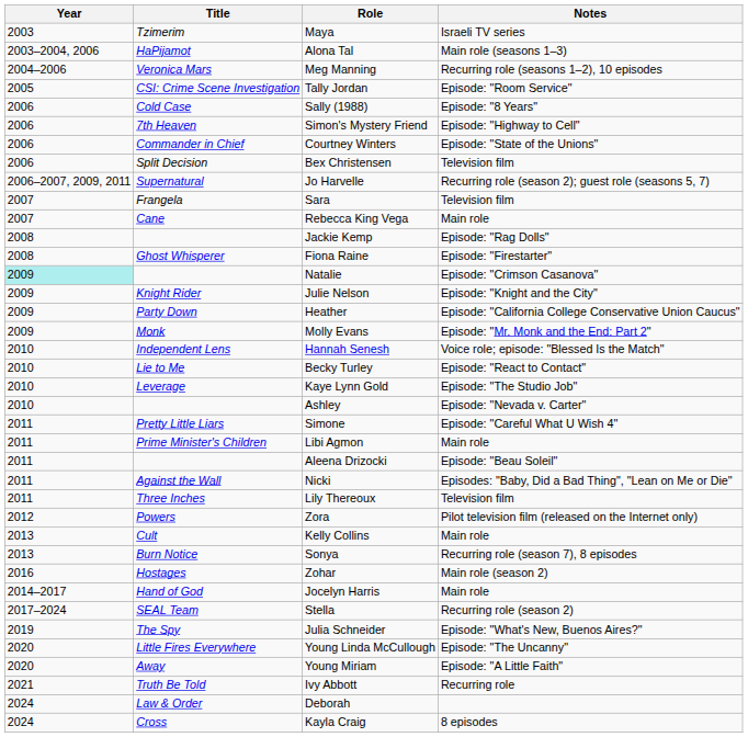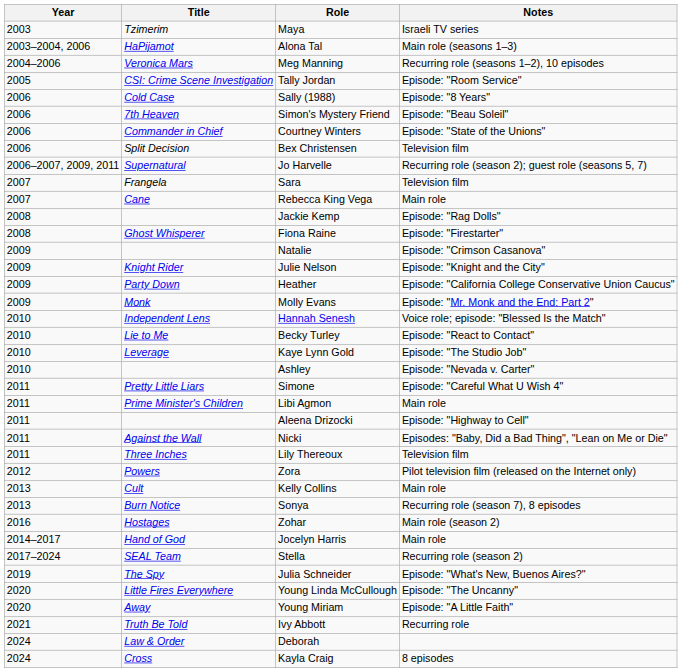 <table class="wikitable sortable">
 <tr>
 <th>Year</th>
 <th>Title</th>
 <th>Role</th>
 <th class="unsortable">Notes</th>
 </tr>
 <tr>
 <td>2003</td>
 <td><em>Tzimerim</em></td>
 <td>Maya</td>
 <td>Israeli TV series</td>
 </tr>
 <tr>
 <td>2003–2004, 2006</td>
 <td><em><a href='#'>HaPijamot</a></em></td>
 <td>Alona Tal</td>
 <td>Main role (seasons 1–3)</td>
 </tr>
 <tr>
 <td>2004–2006</td>
 <td><em><a href='#'>Veronica Mars</a></em></td>
 <td>Meg Manning</td>
 <td>Recurring role (seasons 1–2), 10 episodes</td>
 </tr>
 <tr>
 <td>2005</td>
 <td><em><a href='#'>CSI: Crime Scene Investigation</a></em></td>
 <td>Tally Jordan</td>
 <td>Episode: "Room Service"</td>
 </tr>
 <tr>
 <td>2006</td>
 <td><em><a href='#'>Cold Case</a></em></td>
 <td>Sally (1988)</td>
 <td>Episode: "8 Years"</td>
 </tr>
 <tr>
 <td>2006</td>
 <td><em><a href='#'>7th Heaven</a></em></td>
 <td>Simon's Mystery Friend</td>
-<td>Episode: "Highway to Cell"</td>
+<td>Episode: "Beau Soleil"</td>
 </tr>
 <tr>
 <td>2006</td>
 <td><em><a href='#'>Commander in Chief</a></em></td>
 <td>Courtney Winters</td>
 <td>Episode: "State of the Unions"</td>
 </tr>
 <tr>
 <td>2006</td>
 <td><em>Split Decision</em></td>
 <td>Bex Christensen</td>
 <td>Television film</td>
 </tr>
 <tr>
 <td>2006–2007, 2009, 2011</td>
 <td><em><a href='#'>Supernatural</a></em></td>
 <td>Jo Harvelle</td>
 <td>Recurring role (season 2); guest role (seasons 5, 7)</td>
 </tr>
 <tr>
 <td>2007</td>
 <td><em>Frangela</em></td>
 <td>Sara</td>
 <td>Television film</td>
 </tr>
 <tr>
 <td>2007</td>
 <td><em><a href='#'>Cane</a></em></td>
 <td>Rebecca King Vega</td>
 <td>Main role</td>
 </tr>
 <tr>
 <td>2008</td>
 <td><em></em></td>
 <td>Jackie Kemp</td>
 <td>Episode: "Rag Dolls"</td>
 </tr>
 <tr>
 <td>2008</td>
 <td><em><a href='#'>Ghost Whisperer</a></em></td>
 <td>Fiona Raine</td>
 <td>Episode: "Firestarter"</td>
 </tr>
 <tr>
-<td style="background: paleturquoise;">2009</td>
+<td>2009</td>
 <td><em></em></td>
 <td>Natalie</td>
 <td>Episode: "Crimson Casanova"</td>
 </tr>
 <tr>
 <td>2009</td>
 <td><em><a href='#'>Knight Rider</a></em></td>
 <td>Julie Nelson</td>
 <td>Episode: "Knight and the City"</td>
 </tr>
 <tr>
 <td>2009</td>
 <td><em><a href='#'>Party Down</a></em></td>
 <td>Heather</td>
 <td>Episode: "California College Conservative Union Caucus"</td>
 </tr>
 <tr>
 <td>2009</td>
 <td><em><a href='#'>Monk</a></em></td>
 <td>Molly Evans</td>
 <td>Episode: "<a href='#'>Mr. Monk and the End: Part 2</a>"</td>
 </tr>
 <tr>
 <td>2010</td>
 <td><em><a href='#'>Independent Lens</a></em></td>
 <td><a href='#'>Hannah Senesh</a></td>
 <td>Voice role; episode: "Blessed Is the Match"</td>
 </tr>
 <tr>
 <td>2010</td>
 <td><em><a href='#'>Lie to Me</a></em></td>
 <td>Becky Turley</td>
 <td>Episode: "React to Contact"</td>
 </tr>
 <tr>
 <td>2010</td>
 <td><em><a href='#'>Leverage</a></em></td>
 <td>Kaye Lynn Gold</td>
 <td>Episode: "The Studio Job"</td>
 </tr>
 <tr>
 <td>2010</td>
 <td><em></em></td>
 <td>Ashley</td>
 <td>Episode: "Nevada v. Carter"</td>
 </tr>
 <tr>
 <td>2011</td>
 <td><em><a href='#'>Pretty Little Liars</a></em></td>
 <td>Simone</td>
 <td>Episode: "Careful What U Wish 4"</td>
 </tr>
 <tr>
 <td>2011</td>
 <td><em><a href='#'>Prime Minister's Children</a></em></td>
 <td>Libi Agmon</td>
 <td>Main role</td>
 </tr>
 <tr>
 <td>2011</td>
 <td><em></em></td>
 <td>Aleena Drizocki</td>
-<td>Episode: "Beau Soleil"</td>
+<td>Episode: "Highway to Cell"</td>
 </tr>
 <tr>
 <td>2011</td>
 <td><em><a href='#'>Against the Wall</a></em></td>
 <td>Nicki</td>
 <td>Episodes: "Baby, Did a Bad Thing", "Lean on Me or Die"</td>
 </tr>
 <tr>
 <td>2011</td>
 <td><em><a href='#'>Three Inches</a></em></td>
 <td>Lily Thereoux</td>
 <td>Television film</td>
 </tr>
 <tr>
 <td>2012</td>
 <td><em><a href='#'>Powers</a></em></td>
 <td>Zora</td>
 <td>Pilot television film (released on the Internet only)</td>
 </tr>
 <tr>
 <td>2013</td>
 <td><em><a href='#'>Cult</a></em></td>
 <td>Kelly Collins</td>
 <td>Main role</td>
 </tr>
 <tr>
 <td>2013</td>
 <td><em><a href='#'>Burn Notice</a></em></td>
 <td>Sonya</td>
 <td>Recurring role (season 7), 8 episodes</td>
 </tr>
 <tr>
 <td>2016</td>
 <td><em><a href='#'>Hostages</a></em></td>
 <td>Zohar</td>
 <td>Main role (season 2)</td>
 </tr>
 <tr>
 <td>2014–2017</td>
 <td><em><a href='#'>Hand of God</a></em></td>
 <td>Jocelyn Harris</td>
 <td>Main role</td>
 </tr>
 <tr>
 <td>2017–2024</td>
 <td><em><a href='#'>SEAL Team</a></em></td>
 <td>Stella</td>
 <td>Recurring role (season 2)</td>
 </tr>
 <tr>
 <td>2019</td>
 <td><em><a href='#'>The Spy</a></em></td>
 <td>Julia Schneider</td>
 <td>Episode: "What's New, Buenos Aires?"</td>
 </tr>
 <tr>
 <td>2020</td>
 <td><em><a href='#'>Little Fires Everywhere</a></em></td>
 <td>Young Linda McCullough</td>
 <td>Episode: "The Uncanny"</td>
 </tr>
 <tr>
 <td>2020</td>
 <td><em><a href='#'>Away</a></em></td>
 <td>Young Miriam</td>
 <td>Episode: "A Little Faith"</td>
 </tr>
 <tr>
 <td>2021</td>
 <td><em><a href='#'>Truth Be Told</a></em></td>
 <td>Ivy Abbott</td>
 <td>Recurring role</td>
 </tr>
 <tr>
 <td>2024</td>
 <td><em><a href='#'>Law & Order</a></em></td>
 <td>Deborah</td>
 </tr>
 <tr>
 <td>2024</td>
 <td><em><a href='#'>Cross</a></em></td>
 <td>Kayla Craig</td>
 <td>8 episodes</td>
 </tr>
 </table>
